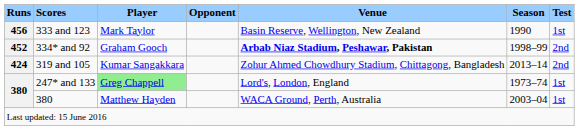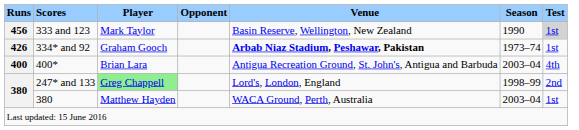 <table class="wikitable sortable">
 <tr style="background:#9cf;">
 <td style="text-align:center;"><strong>Runs</strong></td>
 <td style="text-align:left;"><strong>Scores</strong></td>
 <td style="text-align:center;"><strong>Player</strong></td>
 <td style="text-align:center;"><strong>Opponent</strong></td>
 <td style="text-align:center;"><strong>Venue</strong></td>
 <td style="text-align:center;"><strong>Season</strong></td>
 <td style="text-align:center;"><strong>Test</strong></td>
 </tr>
 <tr>
 <th>456</th>
 <td>333 and 123</td>
 <td> <a href='#'>Mark Taylor</a></td>
 <td></td>
 <td><a href='#'>Basin Reserve</a>, <a href='#'>Wellington</a>, New Zealand</td>
 <td>1990</td>
-<td><a href='#'>1st</a></td>
+<td style="background: lightgrey;"><a href='#'>1st</a></td>
 </tr>
 <tr>
-<th>452</th>
+<th>426</th>
 <td>334* and 92</td>
 <td> <a href='#'>Graham Gooch</a></td>
 <td></td>
 <td><strong><a href='#'>Arbab Niaz Stadium</a>, <a href='#'>Peshawar</a>, Pakistan</strong></td>
-<td>1998–99</td>
-<td><a href='#'>2nd</a></td>
+<td>1973–74</td>
+<td><a href='#'>1st</a></td>
 </tr>
 <tr>
-<th>424</th>
-<td>319 and 105</td>
-<td> <a href='#'>Kumar Sangakkara</a></td>
+<th>400</th>
+<td>400*</td>
+<td> <a href='#'>Brian Lara</a></td>
 <td></td>
-<td><a href='#'>Zohur Ahmed Chowdhury Stadium</a>, <a href='#'>Chittagong</a>, Bangladesh</td>
-<td>2013–14</td>
-<td><a href='#'>2nd</a></td>
+<td><a href='#'>Antigua Recreation Ground</a>, <a href='#'>St. John's</a>, Antigua and Barbuda</td>
+<td>2003–04</td>
+<td><a href='#'>4th</a></td>
 </tr>
 <tr>
 <th rowspan="2" style="vertical-align:middle;">380</th>
 <td>247* and 133</td>
 <td style="background: lightgreen;"> <a href='#'>Greg Chappell</a></td>
 <td></td>
 <td><a href='#'>Lord's</a>, <a href='#'>London</a>, England</td>
-<td>1973–74</td>
-<td><a href='#'>1st</a></td>
+<td>1998–99</td>
+<td><a href='#'>2nd</a></td>
 </tr>
 <tr>
 <td>380</td>
 <td> <a href='#'>Matthew Hayden</a></td>
 <td></td>
 <td><a href='#'>WACA Ground</a>, <a href='#'>Perth</a>, Australia</td>
 <td>2003–04</td>
 <td><a href='#'>1st</a></td>
 </tr>
 <tr>
 <td colspan="7"><small>Last updated: 15 June 2016</small></td>
 </tr>
 </table>
